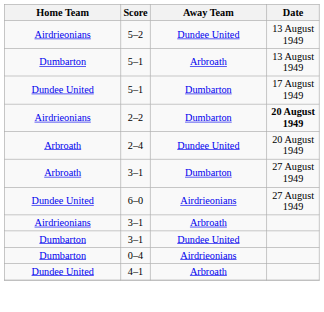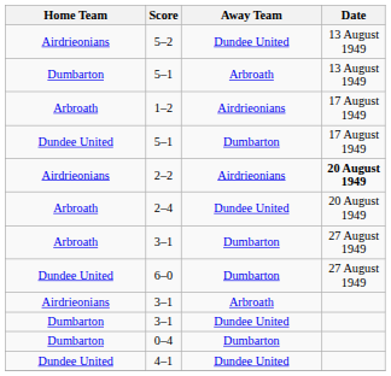 <table class="wikitable" style="text-align:center;">
 <tr>
 <th width=175>Home Team</th>
 <th width=20>Score</th>
 <th width=175>Away Team</th>
 <th width= 75>Date</th>
 </tr>
 <tr>
 <td><a href='#'>Airdrieonians</a></td>
 <td>5–2</td>
 <td><a href='#'>Dundee United</a></td>
 <td>13 August 1949</td>
 </tr>
 <tr>
 <td><a href='#'>Dumbarton</a></td>
 <td>5–1</td>
 <td><a href='#'>Arbroath</a></td>
 <td>13 August 1949</td>
 </tr>
 <tr>
+<td><a href='#'>Arbroath</a></td>
+<td>1–2</td>
+<td><a href='#'>Airdrieonians</a></td>
+<td>17 August 1949</td>
+</tr>
+<tr>
 <td><a href='#'>Dundee United</a></td>
 <td>5–1</td>
 <td><a href='#'>Dumbarton</a></td>
 <td>17 August 1949</td>
 </tr>
 <tr>
 <td><a href='#'>Airdrieonians</a></td>
 <td>2–2</td>
-<td><a href='#'>Dumbarton</a></td>
+<td><a href='#'>Airdrieonians</a></td>
 <td><strong>20 August 1949</strong></td>
 </tr>
 <tr>
 <td><a href='#'>Arbroath</a></td>
 <td>2–4</td>
 <td><a href='#'>Dundee United</a></td>
 <td>20 August 1949</td>
 </tr>
 <tr>
 <td><a href='#'>Arbroath</a></td>
 <td>3–1</td>
 <td><a href='#'>Dumbarton</a></td>
 <td>27 August 1949</td>
 </tr>
 <tr>
 <td><a href='#'>Dundee United</a></td>
 <td>6–0</td>
-<td><a href='#'>Airdrieonians</a></td>
+<td><a href='#'>Dumbarton</a></td>
 <td>27 August 1949</td>
 </tr>
 <tr>
 <td><a href='#'>Airdrieonians</a></td>
 <td>3–1</td>
 <td><a href='#'>Arbroath</a></td>
 <td></td>
 </tr>
 <tr>
 <td><a href='#'>Dumbarton</a></td>
 <td>3–1</td>
 <td><a href='#'>Dundee United</a></td>
 <td></td>
 </tr>
 <tr>
 <td><a href='#'>Dumbarton</a></td>
 <td>0–4</td>
-<td><a href='#'>Airdrieonians</a></td>
+<td><a href='#'>Dumbarton</a></td>
 <td></td>
 </tr>
 <tr>
 <td><a href='#'>Dundee United</a></td>
 <td>4–1</td>
-<td><a href='#'>Arbroath</a></td>
+<td><a href='#'>Dundee United</a></td>
 <td></td>
 </tr>
 <tr>
 </tr>
 </table>
